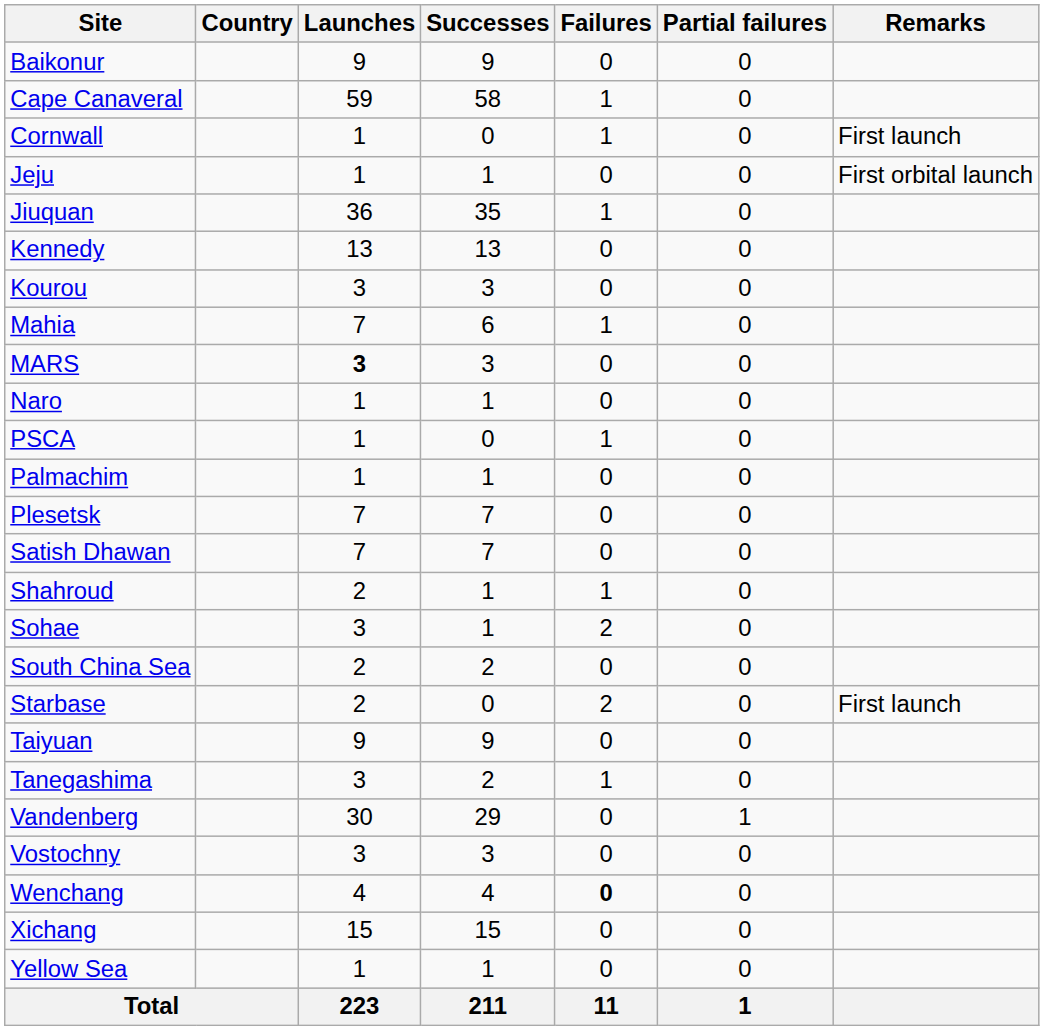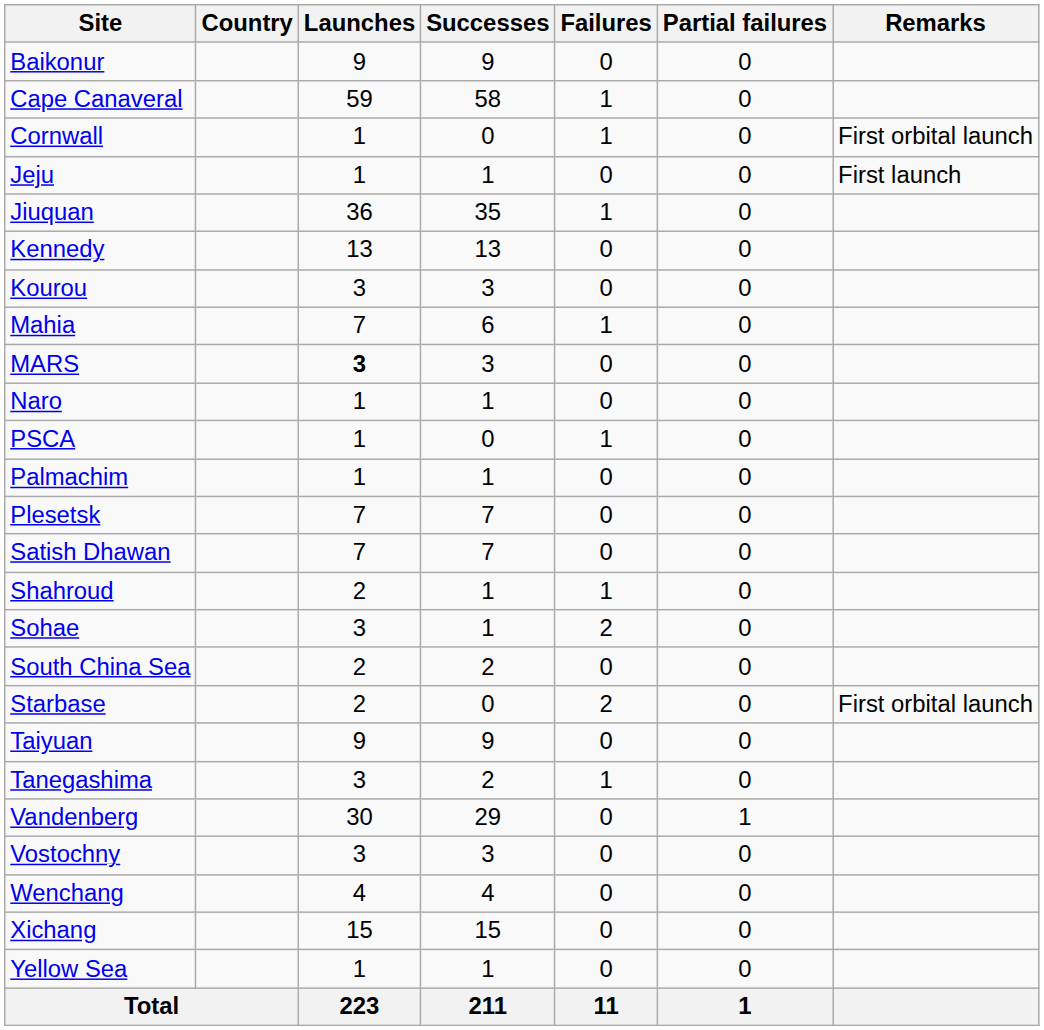 <table class="wikitable sortable" style=text-align:center>
 <tr>
 <th>Site</th>
 <th>Country</th>
 <th>Launches</th>
 <th>Successes</th>
 <th>Failures</th>
 <th>Partial failures</th>
 <th>Remarks</th>
 </tr>
 <tr>
 <td align=left><a href='#'>Baikonur</a></td>
 <td align=left></td>
 <td>9</td>
 <td>9</td>
 <td>0</td>
 <td>0</td>
 <td></td>
 </tr>
 <tr>
 <td align=left><a href='#'>Cape Canaveral</a></td>
 <td align=left></td>
 <td>59</td>
 <td>58</td>
 <td>1</td>
 <td>0</td>
 <td></td>
 </tr>
 <tr>
 <td align=left><a href='#'>Cornwall</a></td>
 <td align=left></td>
 <td>1</td>
 <td>0</td>
 <td>1</td>
 <td>0</td>
-<td align=left>First launch</td>
+<td align=left>First orbital launch</td>
 </tr>
 <tr>
 <td align=left><a href='#'>Jeju</a></td>
 <td align=left></td>
 <td>1</td>
 <td>1</td>
 <td>0</td>
 <td>0</td>
-<td align=left>First orbital launch</td>
+<td align=left>First launch</td>
 </tr>
 <tr>
 <td align=left><a href='#'>Jiuquan</a></td>
 <td align=left></td>
 <td>36</td>
 <td>35</td>
 <td>1</td>
 <td>0</td>
 <td></td>
 </tr>
 <tr>
 <td align=left><a href='#'>Kennedy</a></td>
 <td align=left></td>
 <td>13</td>
 <td>13</td>
 <td>0</td>
 <td>0</td>
 <td></td>
 </tr>
 <tr>
 <td align=left><a href='#'>Kourou</a></td>
 <td align=left></td>
 <td>3</td>
 <td>3</td>
 <td>0</td>
 <td>0</td>
 <td></td>
 </tr>
 <tr>
 <td align=left><a href='#'>Mahia</a></td>
 <td align=left></td>
 <td>7</td>
 <td>6</td>
 <td>1</td>
 <td>0</td>
 <td></td>
 </tr>
 <tr>
 <td align=left><a href='#'>MARS</a></td>
 <td align=left></td>
 <td><strong>3</strong></td>
 <td>3</td>
 <td>0</td>
 <td>0</td>
 <td></td>
 </tr>
 <tr>
 <td align=left><a href='#'>Naro</a></td>
 <td align=left></td>
 <td>1</td>
 <td>1</td>
 <td>0</td>
 <td>0</td>
 <td></td>
 </tr>
 <tr>
 <td align=left><a href='#'>PSCA</a></td>
 <td align=left></td>
 <td>1</td>
 <td>0</td>
 <td>1</td>
 <td>0</td>
 <td></td>
 </tr>
 <tr>
 <td align=left><a href='#'>Palmachim</a></td>
 <td align=left></td>
 <td>1</td>
 <td>1</td>
 <td>0</td>
 <td>0</td>
 <td></td>
 </tr>
 <tr>
 <td align=left><a href='#'>Plesetsk</a></td>
 <td align=left></td>
 <td>7</td>
 <td>7</td>
 <td>0</td>
 <td>0</td>
 <td></td>
 </tr>
 <tr>
 <td align=left><a href='#'>Satish Dhawan</a></td>
 <td align=left></td>
 <td>7</td>
 <td>7</td>
 <td>0</td>
 <td>0</td>
 <td></td>
 </tr>
 <tr>
 <td align=left><a href='#'>Shahroud</a></td>
 <td align=left></td>
 <td>2</td>
 <td>1</td>
 <td>1</td>
 <td>0</td>
 <td></td>
 </tr>
 <tr>
 <td align=left><a href='#'>Sohae</a></td>
 <td align=left></td>
 <td>3</td>
 <td>1</td>
 <td>2</td>
 <td>0</td>
 <td></td>
 </tr>
 <tr>
 <td align=left><a href='#'>South China Sea</a></td>
 <td align=left></td>
 <td>2</td>
 <td>2</td>
 <td>0</td>
 <td>0</td>
 <td></td>
 </tr>
 <tr>
 <td align=left><a href='#'>Starbase</a></td>
 <td align=left></td>
 <td>2</td>
 <td>0</td>
 <td>2</td>
 <td>0</td>
-<td align=left>First launch</td>
+<td align=left>First orbital launch</td>
 </tr>
 <tr>
 <td align=left><a href='#'>Taiyuan</a></td>
 <td align=left></td>
 <td>9</td>
 <td>9</td>
 <td>0</td>
 <td>0</td>
 <td></td>
 </tr>
 <tr>
 <td align=left><a href='#'>Tanegashima</a></td>
 <td align=left></td>
 <td>3</td>
 <td>2</td>
 <td>1</td>
 <td>0</td>
 <td></td>
 </tr>
 <tr>
 <td align=left><a href='#'>Vandenberg</a></td>
 <td align=left></td>
 <td>30</td>
 <td>29</td>
 <td>0</td>
 <td>1</td>
 <td></td>
 </tr>
 <tr>
 <td align=left><a href='#'>Vostochny</a></td>
 <td align=left></td>
 <td>3</td>
 <td>3</td>
 <td>0</td>
 <td>0</td>
 <td></td>
 </tr>
 <tr>
 <td align=left><a href='#'>Wenchang</a></td>
 <td align=left></td>
 <td>4</td>
 <td>4</td>
-<td><strong>0</strong></td>
+<td>0</td>
 <td>0</td>
 <td></td>
 </tr>
 <tr>
 <td align=left><a href='#'>Xichang</a></td>
 <td align=left></td>
 <td>15</td>
 <td>15</td>
 <td>0</td>
 <td>0</td>
 <td></td>
 </tr>
 <tr>
 <td align=left><a href='#'>Yellow Sea</a></td>
 <td align=left></td>
 <td>1</td>
 <td>1</td>
 <td>0</td>
 <td>0</td>
 <td></td>
 </tr>
 <tr>
 <th colspan=2>Total</th>
 <th>223</th>
 <th>211</th>
 <th>11</th>
 <th>1</th>
 <th></th>
 </tr>
 </table>
